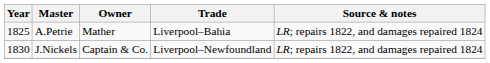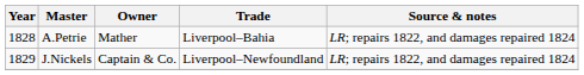 <table class="sortable wikitable">
 <tr>
 <th>Year</th>
 <th>Master</th>
 <th>Owner</th>
 <th>Trade</th>
 <th>Source & notes</th>
 </tr>
 <tr>
-<td>1825</td>
+<td>1828</td>
 <td>A.Petrie</td>
 <td>Mather</td>
 <td>Liverpool–Bahia</td>
 <td><em>LR</em>; repairs 1822, and damages repaired 1824</td>
 </tr>
 <tr>
-<td>1830</td>
+<td>1829</td>
 <td>J.Nickels</td>
 <td>Captain & Co.</td>
 <td>Liverpool–Newfoundland</td>
 <td><em>LR</em>; repairs 1822, and damages repaired 1824</td>
 </tr>
 <tr>
 </tr>
 </table>
